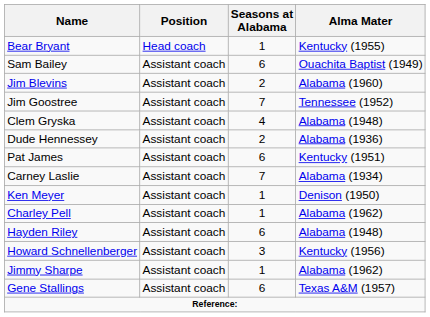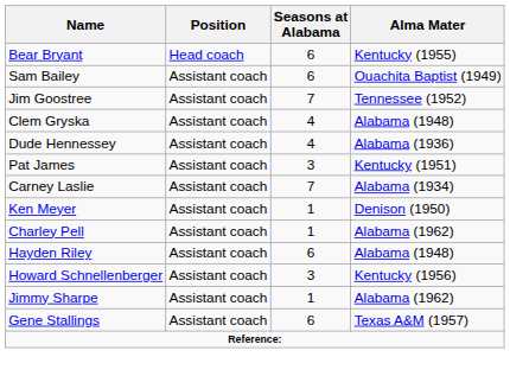 <table class="wikitable" border="1" style="font-size:90%;">
 <tr>
 <th>Name</th>
 <th>Position</th>
 <th>Seasons at<br>Alabama</th>
 <th>Alma Mater</th>
 </tr>
 <tr>
 <td><a href='#'>Bear Bryant</a></td>
 <td><a href='#'>Head coach</a></td>
-<td align=center>1</td>
+<td align=center>6</td>
 <td><a href='#'>Kentucky</a> (1955)</td>
 </tr>
 <tr>
 <td>Sam Bailey</td>
 <td>Assistant coach</td>
 <td align=center>6</td>
 <td><a href='#'>Ouachita Baptist</a> (1949)</td>
-</tr>
-<tr>
-<td><a href='#'>Jim Blevins</a></td>
-<td>Assistant coach</td>
-<td align=center>2</td>
-<td><a href='#'>Alabama</a> (1960)</td>
 </tr>
 <tr>
 <td>Jim Goostree</td>
 <td>Assistant coach</td>
 <td align=center>7</td>
 <td><a href='#'>Tennessee</a> (1952)</td>
 </tr>
 <tr>
 <td>Clem Gryska</td>
 <td>Assistant coach</td>
 <td align=center>4</td>
 <td><a href='#'>Alabama</a> (1948)</td>
 </tr>
 <tr>
 <td>Dude Hennessey</td>
 <td>Assistant coach</td>
-<td align=center>2</td>
+<td align=center>4</td>
 <td><a href='#'>Alabama</a> (1936)</td>
 </tr>
 <tr>
 <td>Pat James</td>
 <td>Assistant coach</td>
-<td align=center>6</td>
+<td align=center>3</td>
 <td><a href='#'>Kentucky</a> (1951)</td>
 </tr>
 <tr>
 <td>Carney Laslie</td>
 <td>Assistant coach</td>
 <td align=center>7</td>
 <td><a href='#'>Alabama</a> (1934)</td>
 </tr>
 <tr>
 <td><a href='#'>Ken Meyer</a></td>
 <td>Assistant coach</td>
 <td align=center>1</td>
 <td><a href='#'>Denison</a> (1950)</td>
 </tr>
 <tr>
 <td><a href='#'>Charley Pell</a></td>
 <td>Assistant coach</td>
 <td align=center>1</td>
 <td><a href='#'>Alabama</a> (1962)</td>
 </tr>
 <tr>
 <td><a href='#'>Hayden Riley</a></td>
 <td>Assistant coach</td>
 <td align=center>6</td>
 <td><a href='#'>Alabama</a>  (1948)</td>
 </tr>
 <tr>
 <td><a href='#'>Howard Schnellenberger</a></td>
 <td>Assistant coach</td>
 <td align=center>3</td>
 <td><a href='#'>Kentucky</a> (1956)</td>
 </tr>
 <tr>
 <td><a href='#'>Jimmy Sharpe</a></td>
 <td>Assistant coach</td>
 <td align=center>1</td>
 <td><a href='#'>Alabama</a> (1962)</td>
 </tr>
 <tr>
 <td><a href='#'>Gene Stallings</a></td>
 <td>Assistant coach</td>
 <td align=center>6</td>
 <td><a href='#'>Texas A&M</a> (1957)</td>
 </tr>
 <tr>
 <td colspan="4" style="font-size: 8pt" align="center"><strong>Reference:</strong></td>
 </tr>
 </table>
